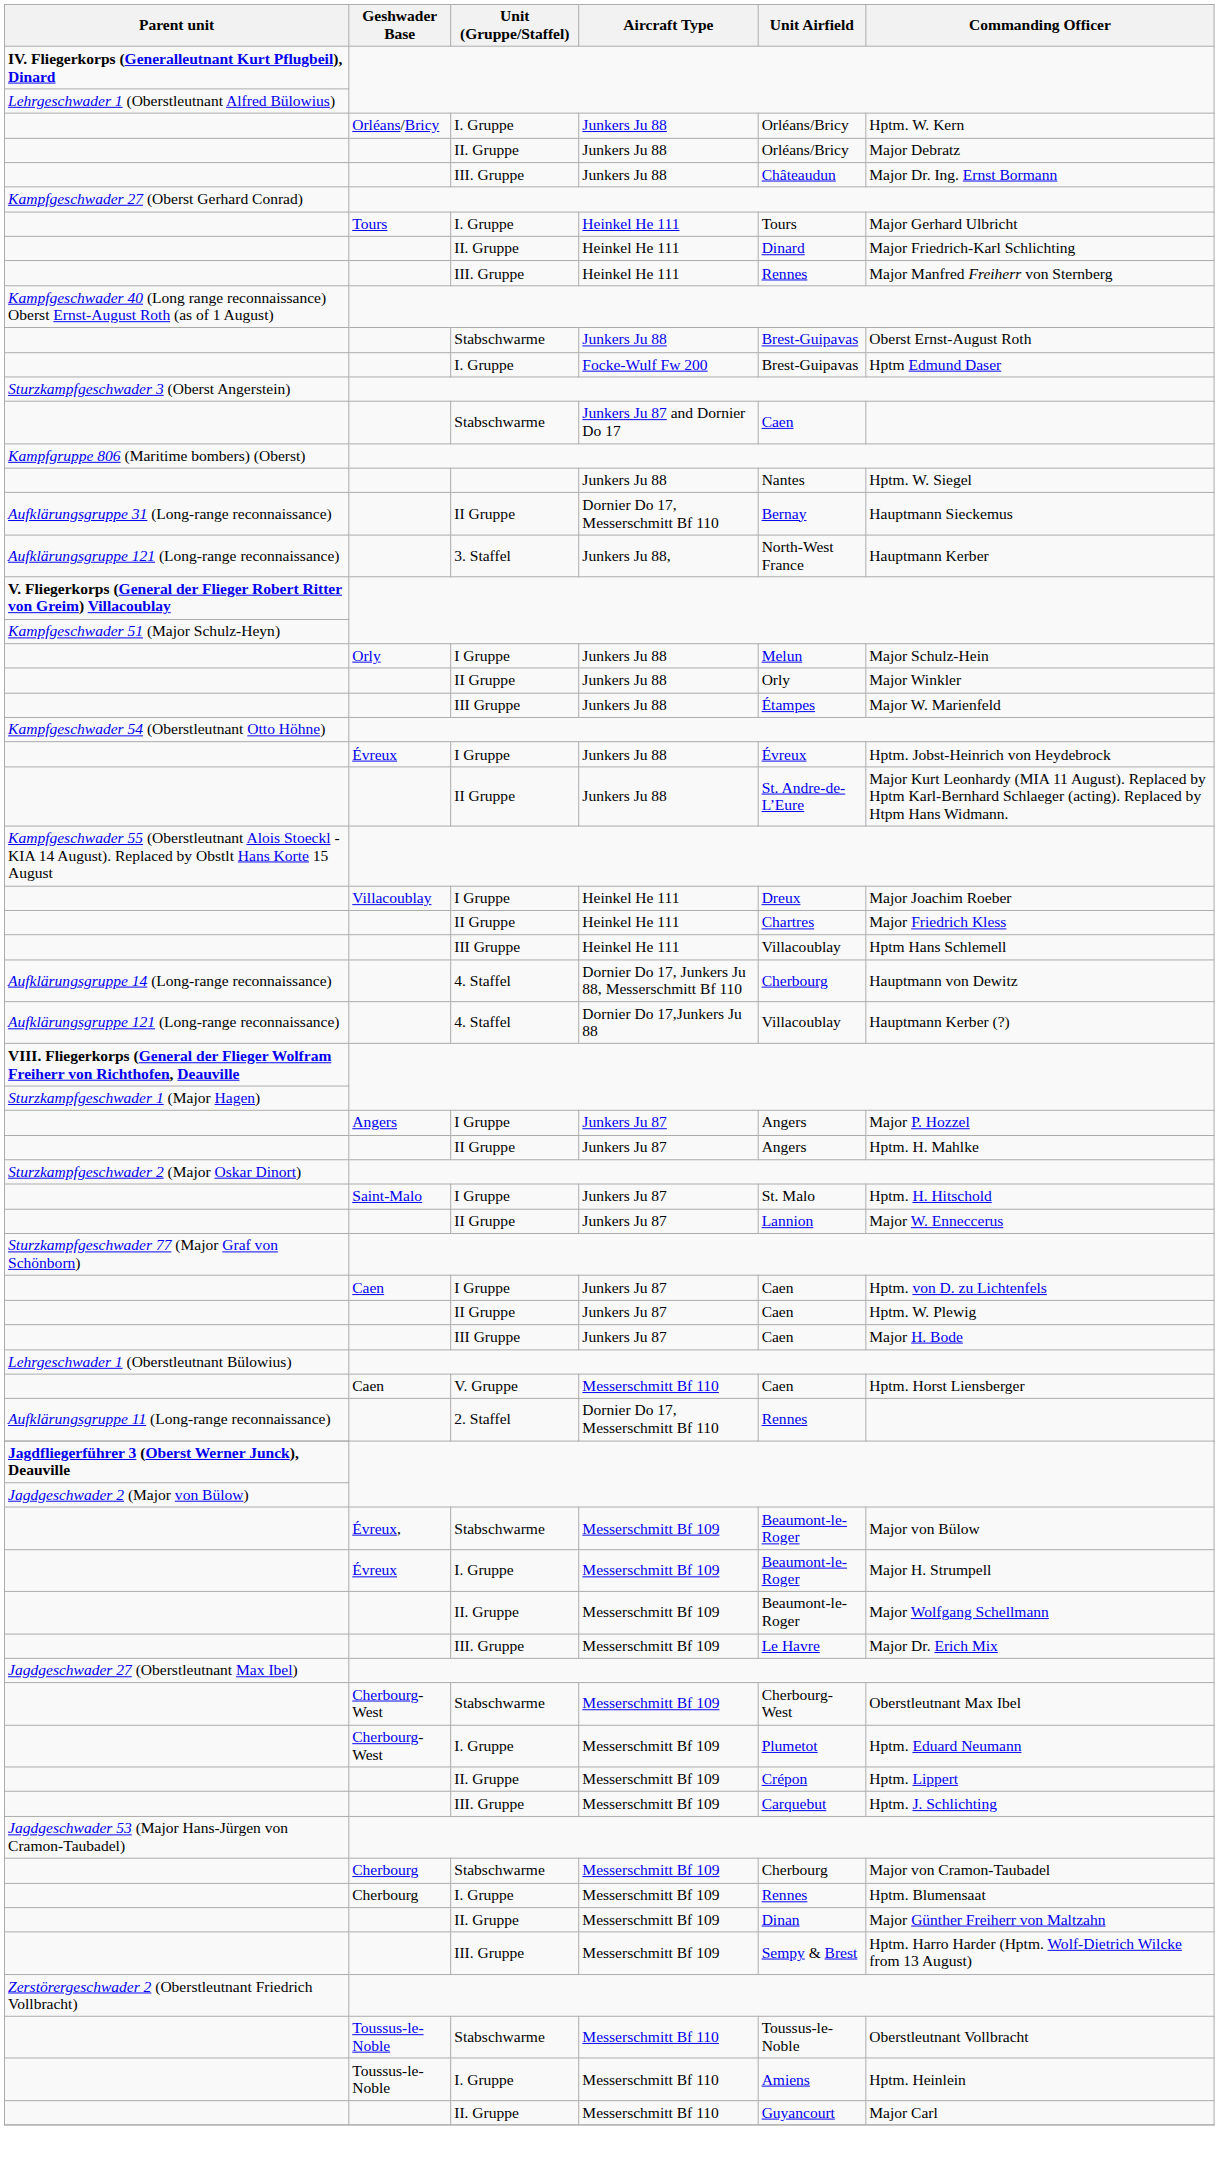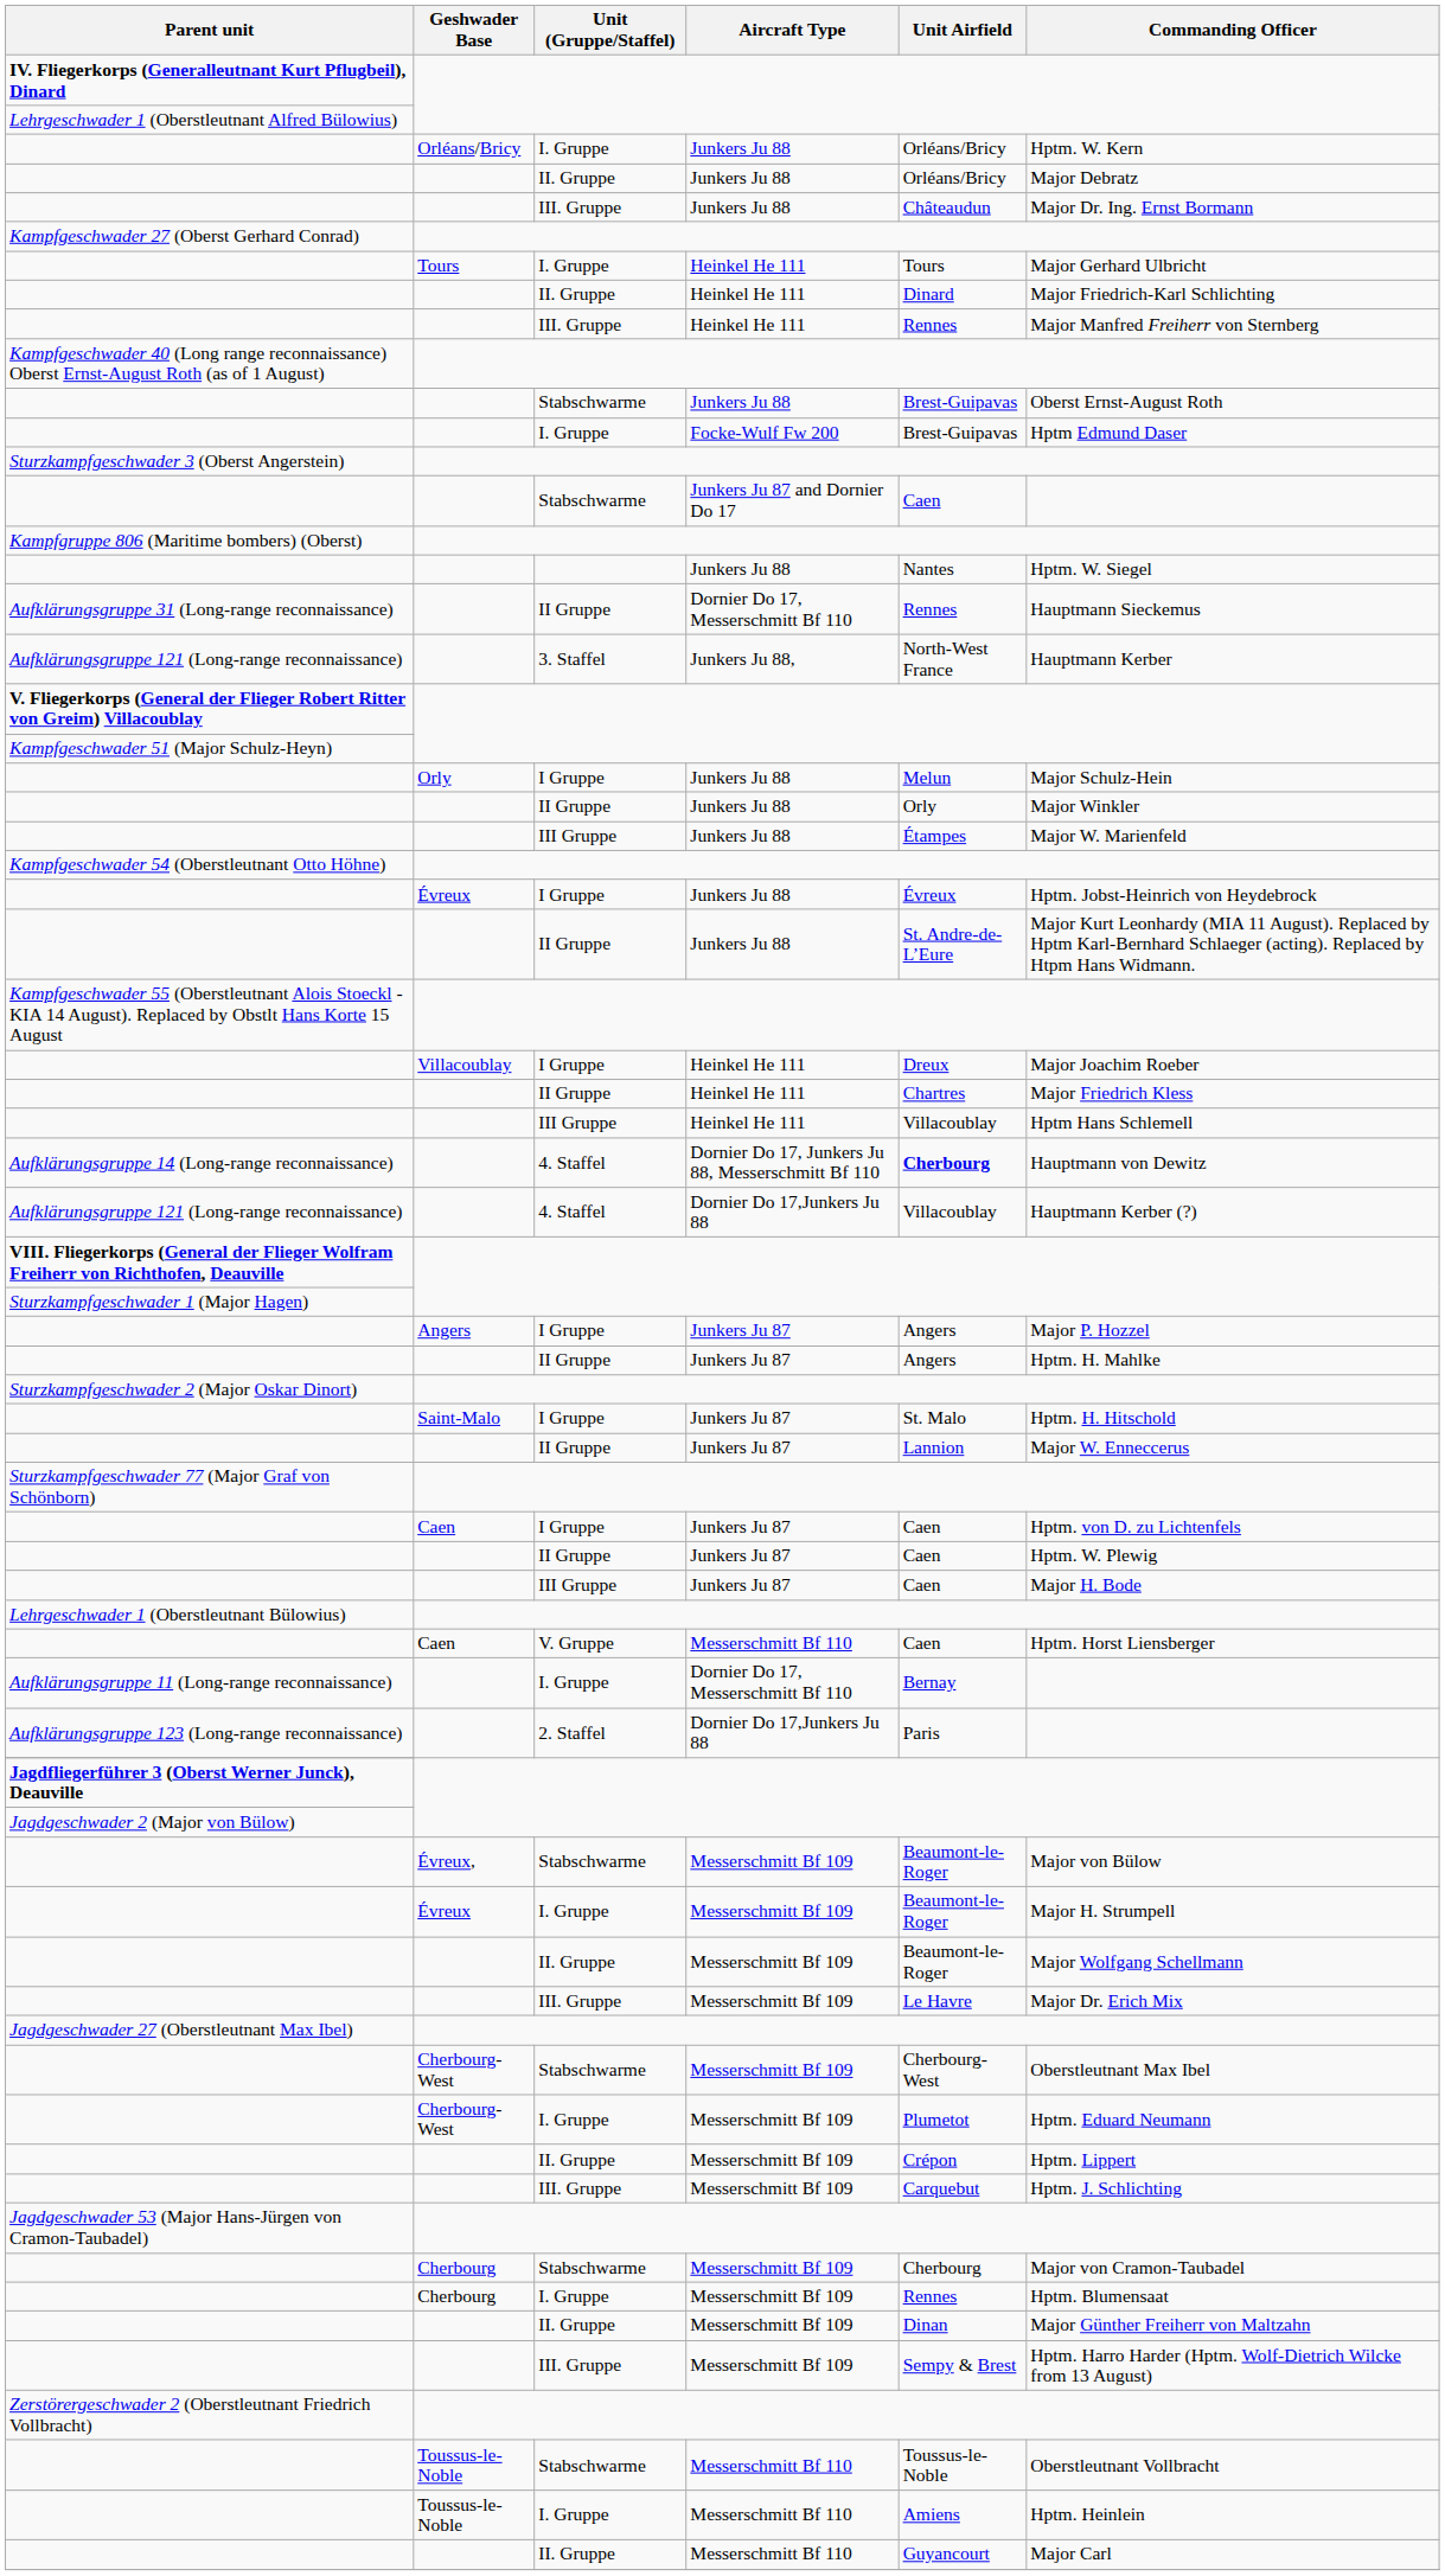 <table class="wikitable">
 <tr>
 <th>Parent unit</th>
 <th>Geshwader Base</th>
 <th>Unit (Gruppe/Staffel)</th>
 <th>Aircraft Type</th>
 <th>Unit Airfield</th>
 <th>Commanding Officer</th>
 </tr>
 <tr>
 <td><strong>IV. Fliegerkorps (<a href='#'>Generalleutnant Kurt Pflugbeil</a>), <a href='#'>Dinard</a></strong></td>
 </tr>
 <tr>
 <td><em><a href='#'>Lehrgeschwader 1</a></em> (Oberstleutnant <a href='#'>Alfred Bülowius</a>)</td>
 </tr>
 <tr>
 <td></td>
 <td><a href='#'>Orléans</a>/<a href='#'>Bricy</a></td>
 <td>I. Gruppe</td>
 <td><a href='#'>Junkers Ju 88</a></td>
 <td>Orléans/Bricy</td>
 <td>Hptm. W. Kern</td>
 </tr>
 <tr>
 <td></td>
 <td></td>
 <td>II. Gruppe</td>
 <td>Junkers Ju 88</td>
 <td>Orléans/Bricy</td>
 <td>Major Debratz</td>
 </tr>
 <tr>
 <td></td>
 <td></td>
 <td>III. Gruppe</td>
 <td>Junkers Ju 88</td>
 <td><a href='#'>Châteaudun</a></td>
 <td>Major Dr. Ing. <a href='#'>Ernst Bormann</a></td>
 </tr>
 <tr>
 <td><em><a href='#'>Kampfgeschwader 27</a></em> (Oberst Gerhard Conrad)</td>
 </tr>
 <tr>
 <td></td>
 <td><a href='#'>Tours</a></td>
 <td>I. Gruppe</td>
 <td><a href='#'>Heinkel He 111</a></td>
 <td>Tours</td>
 <td>Major Gerhard Ulbricht</td>
 </tr>
 <tr>
 <td></td>
 <td></td>
 <td>II. Gruppe</td>
 <td>Heinkel He 111</td>
 <td><a href='#'>Dinard</a></td>
 <td>Major Friedrich-Karl Schlichting</td>
 </tr>
 <tr>
 <td></td>
 <td></td>
 <td>III. Gruppe</td>
 <td>Heinkel He 111</td>
 <td><a href='#'>Rennes</a></td>
 <td>Major Manfred <em>Freiherr</em> von Sternberg</td>
 </tr>
 <tr>
 <td><em><a href='#'>Kampfgeschwader 40</a></em> (Long range reconnaissance) Oberst <a href='#'>Ernst-August Roth</a> (as of 1 August)</td>
 </tr>
 <tr>
 <td></td>
 <td></td>
 <td>Stabschwarme</td>
 <td><a href='#'>Junkers Ju 88</a></td>
 <td><a href='#'>Brest-Guipavas</a></td>
 <td>Oberst Ernst-August Roth</td>
 </tr>
 <tr>
 <td></td>
 <td></td>
 <td>I. Gruppe</td>
 <td><a href='#'>Focke-Wulf Fw 200</a></td>
 <td>Brest-Guipavas</td>
 <td>Hptm <a href='#'>Edmund Daser</a></td>
 </tr>
 <tr>
 <td><em><a href='#'>Sturzkampfgeschwader 3</a></em> (Oberst Angerstein)</td>
 </tr>
 <tr>
 <td></td>
 <td></td>
 <td>Stabschwarme</td>
 <td><a href='#'>Junkers Ju 87</a> and Dornier Do 17</td>
 <td><a href='#'>Caen</a></td>
 <td></td>
 </tr>
 <tr>
 <td><em><a href='#'>Kampfgruppe 806</a></em> (Maritime bombers) (Oberst)</td>
 </tr>
 <tr>
 <td></td>
 <td></td>
 <td></td>
 <td>Junkers Ju 88</td>
 <td>Nantes</td>
 <td>Hptm. W. Siegel</td>
 </tr>
 <tr>
 <td><em><a href='#'>Aufklärungsgruppe 31</a></em> (Long-range reconnaissance)</td>
 <td></td>
 <td>II Gruppe</td>
 <td>Dornier Do 17,  Messerschmitt Bf 110</td>
-<td><a href='#'>Bernay</a></td>
+<td><a href='#'>Rennes</a></td>
 <td>Hauptmann Sieckemus</td>
 </tr>
 <tr>
 <td><em><a href='#'>Aufklärungsgruppe 121</a></em> (Long-range reconnaissance)</td>
 <td></td>
 <td>3. Staffel</td>
 <td>Junkers Ju 88,</td>
 <td>North-West France</td>
 <td>Hauptmann Kerber</td>
 </tr>
 <tr>
 <td><strong>V. Fliegerkorps (<a href='#'>General der Flieger Robert Ritter von Greim</a>) <a href='#'>Villacoublay</a></strong></td>
 </tr>
 <tr>
 <td><em><a href='#'>Kampfgeschwader 51</a></em> (Major Schulz-Heyn)</td>
 </tr>
 <tr>
 <td></td>
 <td><a href='#'>Orly</a></td>
 <td>I Gruppe</td>
 <td>Junkers Ju 88</td>
 <td><a href='#'>Melun</a></td>
 <td>Major Schulz-Hein</td>
 </tr>
 <tr>
 <td></td>
 <td></td>
 <td>II Gruppe</td>
 <td>Junkers Ju 88</td>
 <td>Orly</td>
 <td>Major Winkler</td>
 </tr>
 <tr>
 <td></td>
 <td></td>
 <td>III Gruppe</td>
 <td>Junkers Ju 88</td>
 <td><a href='#'>Étampes</a></td>
 <td>Major W. Marienfeld</td>
 </tr>
 <tr>
 <td><em><a href='#'>Kampfgeschwader 54</a></em> (Oberstleutnant <a href='#'>Otto Höhne</a>)</td>
 </tr>
 <tr>
 <td></td>
 <td><a href='#'>Évreux</a></td>
 <td>I Gruppe</td>
 <td>Junkers Ju 88</td>
 <td><a href='#'>Évreux</a></td>
 <td>Hptm. Jobst-Heinrich von Heydebrock</td>
 </tr>
 <tr>
 <td></td>
 <td></td>
 <td>II Gruppe</td>
 <td>Junkers Ju 88</td>
 <td><a href='#'>St. Andre-de-L’Eure</a></td>
 <td>Major Kurt Leonhardy (MIA 11 August). Replaced by Hptm Karl-Bernhard Schlaeger (acting). Replaced by Htpm Hans Widmann.</td>
 </tr>
 <tr>
 <td><em><a href='#'>Kampfgeschwader 55</a></em> (Oberstleutnant <a href='#'>Alois Stoeckl</a> - KIA 14 August). Replaced by Obstlt <a href='#'>Hans Korte</a> 15 August</td>
 </tr>
 <tr>
 <td></td>
 <td><a href='#'>Villacoublay</a></td>
 <td>I Gruppe</td>
 <td>Heinkel He 111</td>
 <td><a href='#'>Dreux</a></td>
 <td>Major Joachim Roeber</td>
 </tr>
 <tr>
 <td></td>
 <td></td>
 <td>II Gruppe</td>
 <td>Heinkel He 111</td>
 <td><a href='#'>Chartres</a></td>
 <td>Major <a href='#'>Friedrich Kless</a></td>
 </tr>
 <tr>
 <td></td>
 <td></td>
 <td>III Gruppe</td>
 <td>Heinkel He 111</td>
 <td>Villacoublay</td>
 <td>Hptm Hans Schlemell</td>
 </tr>
 <tr>
 <td><em><a href='#'>Aufklärungsgruppe 14</a></em> (Long-range reconnaissance)</td>
 <td></td>
 <td>4. Staffel</td>
 <td>Dornier Do 17, Junkers Ju 88, Messerschmitt Bf 110</td>
-<td><a href='#'>Cherbourg</a></td>
+<td><strong><a href='#'>Cherbourg</a></strong></td>
 <td>Hauptmann von Dewitz</td>
 </tr>
 <tr>
 <td><em><a href='#'>Aufklärungsgruppe 121</a></em> (Long-range reconnaissance)</td>
 <td></td>
 <td>4. Staffel</td>
 <td>Dornier Do 17,Junkers Ju 88</td>
 <td>Villacoublay</td>
 <td>Hauptmann Kerber (?)</td>
 </tr>
 <tr>
 <td><strong>VIII. Fliegerkorps (<a href='#'>General der Flieger Wolfram Freiherr von Richthofen</a>, <a href='#'>Deauville</a></strong></td>
 </tr>
 <tr>
 <td><em><a href='#'>Sturzkampfgeschwader 1</a></em> (Major <a href='#'>Hagen</a>)</td>
 </tr>
 <tr>
 <td></td>
 <td><a href='#'>Angers</a></td>
 <td>I Gruppe</td>
 <td><a href='#'>Junkers Ju 87</a></td>
 <td>Angers</td>
 <td>Major <a href='#'>P. Hozzel</a></td>
 </tr>
 <tr>
 <td></td>
 <td></td>
 <td>II Gruppe</td>
 <td>Junkers Ju 87</td>
 <td>Angers</td>
 <td>Hptm. H. Mahlke</td>
 </tr>
 <tr>
 <td><em><a href='#'>Sturzkampfgeschwader 2</a></em> (Major <a href='#'>Oskar Dinort</a>)</td>
 </tr>
 <tr>
 <td></td>
 <td><a href='#'>Saint-Malo</a></td>
 <td>I Gruppe</td>
 <td>Junkers Ju 87</td>
 <td>St. Malo</td>
 <td>Hptm. <a href='#'>H. Hitschold</a></td>
 </tr>
 <tr>
 <td></td>
 <td></td>
 <td>II Gruppe</td>
 <td>Junkers Ju 87</td>
 <td><a href='#'>Lannion</a></td>
 <td>Major <a href='#'>W. Enneccerus</a></td>
 </tr>
 <tr>
 <td><em><a href='#'>Sturzkampfgeschwader 77</a></em> (Major <a href='#'>Graf von Schönborn</a>)</td>
 </tr>
 <tr>
 <td></td>
 <td><a href='#'>Caen</a></td>
 <td>I Gruppe</td>
 <td>Junkers Ju 87</td>
 <td>Caen</td>
 <td>Hptm. <a href='#'>von D. zu Lichtenfels</a></td>
 </tr>
 <tr>
 <td></td>
 <td></td>
 <td>II Gruppe</td>
 <td>Junkers Ju 87</td>
 <td>Caen</td>
 <td>Hptm. W. Plewig</td>
 </tr>
 <tr>
 <td></td>
 <td></td>
 <td>III Gruppe</td>
 <td>Junkers Ju 87</td>
 <td>Caen</td>
 <td>Major <a href='#'>H. Bode</a></td>
 </tr>
 <tr>
 <td><em><a href='#'>Lehrgeschwader 1</a></em> (Oberstleutnant Bülowius)</td>
 </tr>
 <tr>
 <td></td>
 <td>Caen</td>
 <td>V. Gruppe</td>
 <td><a href='#'>Messerschmitt Bf 110</a></td>
 <td>Caen</td>
 <td>Hptm. Horst Liensberger</td>
 </tr>
 <tr>
 <td><em><a href='#'>Aufklärungsgruppe 11</a></em> (Long-range reconnaissance)</td>
 <td></td>
+<td>I. Gruppe</td>
+<td>Dornier Do 17,  Messerschmitt Bf 110</td>
+<td><a href='#'>Bernay</a></td>
+<td></td>
+</tr>
+<tr>
+<td><em><a href='#'>Aufklärungsgruppe 123</a></em> (Long-range reconnaissance)</td>
+<td></td>
 <td>2. Staffel</td>
-<td>Dornier Do 17,  Messerschmitt Bf 110</td>
-<td><a href='#'>Rennes</a></td>
+<td>Dornier Do 17,Junkers Ju 88</td>
+<td>Paris</td>
 <td></td>
 </tr>
 <tr>
 </tr>
 <tr>
 <td><strong><a href='#'>Jagdfliegerführer 3</a> (<a href='#'>Oberst Werner Junck</a>), Deauville</strong></td>
 </tr>
 <tr>
 <td><em><a href='#'>Jagdgeschwader 2</a></em> (Major <a href='#'>von Bülow</a>)</td>
 </tr>
 <tr>
 <td></td>
 <td><a href='#'>Évreux</a>,</td>
 <td>Stabschwarme</td>
 <td><a href='#'>Messerschmitt Bf 109</a></td>
 <td><a href='#'>Beaumont-le-Roger</a></td>
 <td>Major von Bülow</td>
 </tr>
 <tr>
 <td></td>
 <td><a href='#'>Évreux</a></td>
 <td>I. Gruppe</td>
 <td><a href='#'>Messerschmitt Bf 109</a></td>
 <td><a href='#'>Beaumont-le-Roger</a></td>
 <td>Major H. Strumpell</td>
 </tr>
 <tr>
 <td></td>
 <td></td>
 <td>II. Gruppe</td>
 <td>Messerschmitt Bf 109</td>
 <td>Beaumont-le-Roger</td>
 <td>Major <a href='#'>Wolfgang Schellmann</a></td>
 </tr>
 <tr>
 <td></td>
 <td></td>
 <td>III. Gruppe</td>
 <td>Messerschmitt Bf 109</td>
 <td><a href='#'>Le Havre</a></td>
 <td>Major Dr. <a href='#'>Erich Mix</a></td>
 </tr>
 <tr>
 <td><em><a href='#'>Jagdgeschwader 27</a></em> (Oberstleutnant <a href='#'>Max Ibel</a>)</td>
 </tr>
 <tr>
 <td></td>
 <td><a href='#'>Cherbourg</a>-West</td>
 <td>Stabschwarme</td>
 <td><a href='#'>Messerschmitt Bf 109</a></td>
 <td>Cherbourg-West</td>
 <td>Oberstleutnant Max Ibel</td>
 </tr>
 <tr>
 <td></td>
 <td><a href='#'>Cherbourg</a>-West</td>
 <td>I. Gruppe</td>
 <td>Messerschmitt Bf 109</td>
 <td><a href='#'>Plumetot</a></td>
 <td>Hptm. <a href='#'>Eduard Neumann</a></td>
 </tr>
 <tr>
 <td></td>
 <td></td>
 <td>II. Gruppe</td>
 <td>Messerschmitt Bf 109</td>
 <td><a href='#'>Crépon</a></td>
 <td>Hptm. <a href='#'>Lippert</a></td>
 </tr>
 <tr>
 <td></td>
 <td></td>
 <td>III. Gruppe</td>
 <td>Messerschmitt Bf 109</td>
 <td><a href='#'>Carquebut</a></td>
 <td>Hptm. <a href='#'>J. Schlichting</a></td>
 </tr>
 <tr>
 <td><em><a href='#'>Jagdgeschwader 53</a></em> (Major Hans-Jürgen von Cramon-Taubadel)</td>
 </tr>
 <tr>
 <td></td>
 <td><a href='#'>Cherbourg</a></td>
 <td>Stabschwarme</td>
 <td><a href='#'>Messerschmitt Bf 109</a></td>
 <td>Cherbourg</td>
 <td>Major von Cramon-Taubadel</td>
 </tr>
 <tr>
 <td></td>
 <td>Cherbourg</td>
 <td>I. Gruppe</td>
 <td>Messerschmitt Bf 109</td>
 <td><a href='#'>Rennes</a></td>
 <td>Hptm. Blumensaat</td>
 </tr>
 <tr>
 <td></td>
 <td></td>
 <td>II. Gruppe</td>
 <td>Messerschmitt Bf 109</td>
 <td><a href='#'>Dinan</a></td>
 <td>Major <a href='#'>Günther Freiherr von Maltzahn</a></td>
 </tr>
 <tr>
 <td></td>
 <td></td>
 <td>III. Gruppe</td>
 <td>Messerschmitt Bf 109</td>
 <td><a href='#'>Sempy</a> & <a href='#'>Brest</a></td>
 <td>Hptm. Harro Harder (Hptm. <a href='#'>Wolf-Dietrich Wilcke</a> from 13 August)</td>
 </tr>
 <tr>
 <td><em><a href='#'>Zerstörergeschwader 2</a></em> (Oberstleutnant Friedrich Vollbracht)</td>
 </tr>
 <tr>
 <td></td>
 <td><a href='#'>Toussus-le-Noble</a></td>
 <td>Stabschwarme</td>
 <td><a href='#'>Messerschmitt Bf 110</a></td>
 <td>Toussus-le-Noble</td>
 <td>Oberstleutnant Vollbracht</td>
 </tr>
 <tr>
 <td></td>
 <td>Toussus-le-Noble</td>
 <td>I. Gruppe</td>
 <td>Messerschmitt Bf 110</td>
 <td><a href='#'>Amiens</a></td>
 <td>Hptm. Heinlein</td>
 </tr>
 <tr>
 <td></td>
 <td></td>
 <td>II. Gruppe</td>
 <td>Messerschmitt Bf 110</td>
 <td><a href='#'>Guyancourt</a></td>
 <td>Major Carl</td>
 </tr>
 <tr>
 </tr>
 </table>
